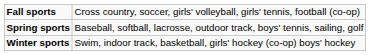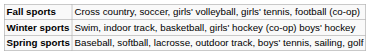 <table class="wikitable">
 <tr>
 <td><strong>Fall sports</strong></td>
 <td>Cross country, soccer, girls' volleyball, girls' tennis, football (co-op)</td>
 </tr>
 <tr>
+<td><strong>Winter sports</strong></td>
+<td>Swim, indoor track, basketball, girls' hockey (co-op) boys' hockey</td>
+</tr>
+<tr>
 <td><strong>Spring sports</strong></td>
 <td>Baseball, softball, lacrosse, outdoor track, boys' tennis, sailing, golf</td>
 </tr>
-<tr>
-<td><strong>Winter sports</strong></td>
-<td>Swim, indoor track, basketball, girls' hockey (co-op) boys' hockey</td>
-</tr>
 </table>
